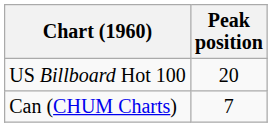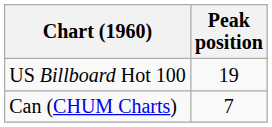 <table class="wikitable">
 <tr>
 <th align="left">Chart (1960)</th>
 <th style="text-align:center;">Peak<br>position</th>
 </tr>
 <tr>
 <td align="left">US <em>Billboard</em> Hot 100</td>
-<td style="text-align:center;">20</td>
+<td style="text-align:center;">19</td>
 </tr>
 <tr>
 <td align="left">Can (<a href='#'>CHUM Charts</a>)</td>
 <td style="text-align:center;">7</td>
 </tr>
 </table>
